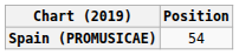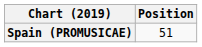 <table class="wikitable plainrowheaders" style="text-align:center">
 <tr>
 <th scope="col">Chart (2019)</th>
 <th scope="col">Position</th>
 </tr>
 <tr>
 <th scope="row">Spain (PROMUSICAE)</th>
-<td>54</td>
+<td>51</td>
 </tr>
 </table>
